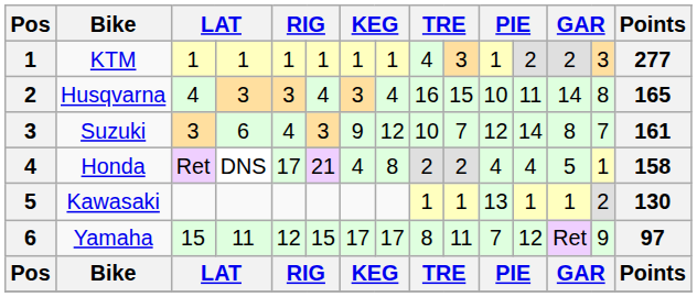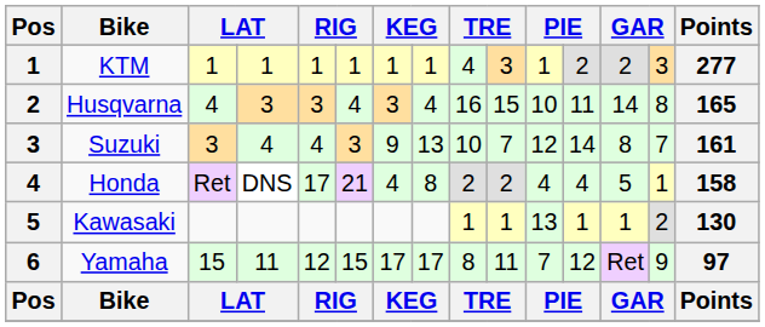 <table class="wikitable" style="font-size: 80%; text-align:center">
 <tr valign="top">
 <th scope="col" valign="middle">Pos</th>
 <th scope="col" valign="middle">Bike</th>
 <th scope="colgroup" colspan=2><a href='#'>LAT</a><br></th>
 <th scope="colgroup" colspan=2><a href='#'>RIG</a><br></th>
 <th scope="colgroup" colspan=2><a href='#'>KEG</a><br></th>
 <th scope="colgroup" colspan=2><a href='#'>TRE</a><br></th>
 <th scope="colgroup" colspan=2><a href='#'>PIE</a><br></th>
 <th scope="colgroup" colspan=2><a href='#'>GAR</a><br></th>
 <th scope="col" valign="middle">Points</th>
 </tr>
 <tr>
 <th scope="row">1</th>
 <td><a href='#'>KTM</a></td>
 <td style="background:#ffffbf;">1</td>
 <td style="background:#ffffbf;">1</td>
 <td style="background:#ffffbf;">1</td>
 <td style="background:#ffffbf;">1</td>
 <td style="background:#ffffbf;">1</td>
 <td style="background:#ffffbf;">1</td>
 <td style="background:#dfffdf;">4</td>
 <td style="background:#ffdf9f;">3</td>
 <td style="background:#ffffbf;">1</td>
 <td style="background:#dfdfdf;">2</td>
 <td style="background:#dfdfdf;">2</td>
 <td style="background:#ffdf9f;">3</td>
 <th>277</th>
 </tr>
 <tr>
 <th scope="row">2</th>
 <td><a href='#'>Husqvarna</a></td>
 <td style="background:#dfffdf;">4</td>
 <td style="background:#ffdf9f;">3</td>
 <td style="background:#ffdf9f;">3</td>
 <td style="background:#dfffdf;">4</td>
 <td style="background:#ffdf9f;">3</td>
 <td style="background:#dfffdf;">4</td>
 <td style="background:#dfffdf;">16</td>
 <td style="background:#dfffdf;">15</td>
 <td style="background:#dfffdf;">10</td>
 <td style="background:#dfffdf;">11</td>
 <td style="background:#dfffdf;">14</td>
 <td style="background:#dfffdf;">8</td>
 <th>165</th>
 </tr>
 <tr>
 <th scope="row">3</th>
 <td><a href='#'>Suzuki</a></td>
 <td style="background:#ffdf9f;">3</td>
-<td style="background:#dfffdf;">6</td>
+<td style="background:#dfffdf;">4</td>
 <td style="background:#dfffdf;">4</td>
 <td style="background:#ffdf9f;">3</td>
 <td style="background:#dfffdf;">9</td>
-<td style="background:#dfffdf;">12</td>
+<td style="background:#dfffdf;">13</td>
 <td style="background:#dfffdf;">10</td>
 <td style="background:#dfffdf;">7</td>
 <td style="background:#dfffdf;">12</td>
 <td style="background:#dfffdf;">14</td>
 <td style="background:#dfffdf;">8</td>
 <td style="background:#dfffdf;">7</td>
 <th>161</th>
 </tr>
 <tr>
 <th scope="row">4</th>
 <td><a href='#'>Honda</a></td>
 <td style="background:#efcfff;">Ret</td>
 <td style="background:#ffffff;">DNS</td>
 <td style="background:#dfffdf;">17</td>
 <td style="background:#efcfff;">21</td>
 <td style="background:#dfffdf;">4</td>
 <td style="background:#dfffdf;">8</td>
 <td style="background:#dfdfdf;">2</td>
 <td style="background:#dfdfdf;">2</td>
 <td style="background:#dfffdf;">4</td>
 <td style="background:#dfffdf;">4</td>
 <td style="background:#dfffdf;">5</td>
 <td style="background:#ffffbf;">1</td>
 <th>158</th>
 </tr>
 <tr>
 <th scope="row">5</th>
 <td><a href='#'>Kawasaki</a></td>
 <td></td>
 <td></td>
 <td></td>
 <td></td>
 <td></td>
 <td></td>
 <td style="background:#ffffbf;">1</td>
 <td style="background:#ffffbf;">1</td>
 <td style="background:#dfffdf;">13</td>
 <td style="background:#ffffbf;">1</td>
 <td style="background:#ffffbf;">1</td>
 <td style="background:#dfdfdf;">2</td>
 <th>130</th>
 </tr>
 <tr>
 <th scope="row">6</th>
 <td><a href='#'>Yamaha</a></td>
 <td style="background:#dfffdf;">15</td>
 <td style="background:#dfffdf;">11</td>
 <td style="background:#dfffdf;">12</td>
 <td style="background:#dfffdf;">15</td>
 <td style="background:#dfffdf;">17</td>
 <td style="background:#dfffdf;">17</td>
 <td style="background:#dfffdf;">8</td>
 <td style="background:#dfffdf;">11</td>
 <td style="background:#dfffdf;">7</td>
 <td style="background:#dfffdf;">12</td>
 <td style="background:#efcfff;">Ret</td>
 <td style="background:#dfffdf;">9</td>
 <th>97</th>
 </tr>
 <tr valign="top">
 <th valign="middle">Pos</th>
 <th valign="middle">Bike</th>
 <th colspan=2><a href='#'>LAT</a><br></th>
 <th colspan=2><a href='#'>RIG</a><br></th>
 <th colspan=2><a href='#'>KEG</a><br></th>
 <th colspan=2><a href='#'>TRE</a><br></th>
 <th colspan=2><a href='#'>PIE</a><br></th>
 <th colspan=2><a href='#'>GAR</a><br></th>
 <th valign="middle">Points</th>
 </tr>
 <tr>
 </tr>
 </table>
